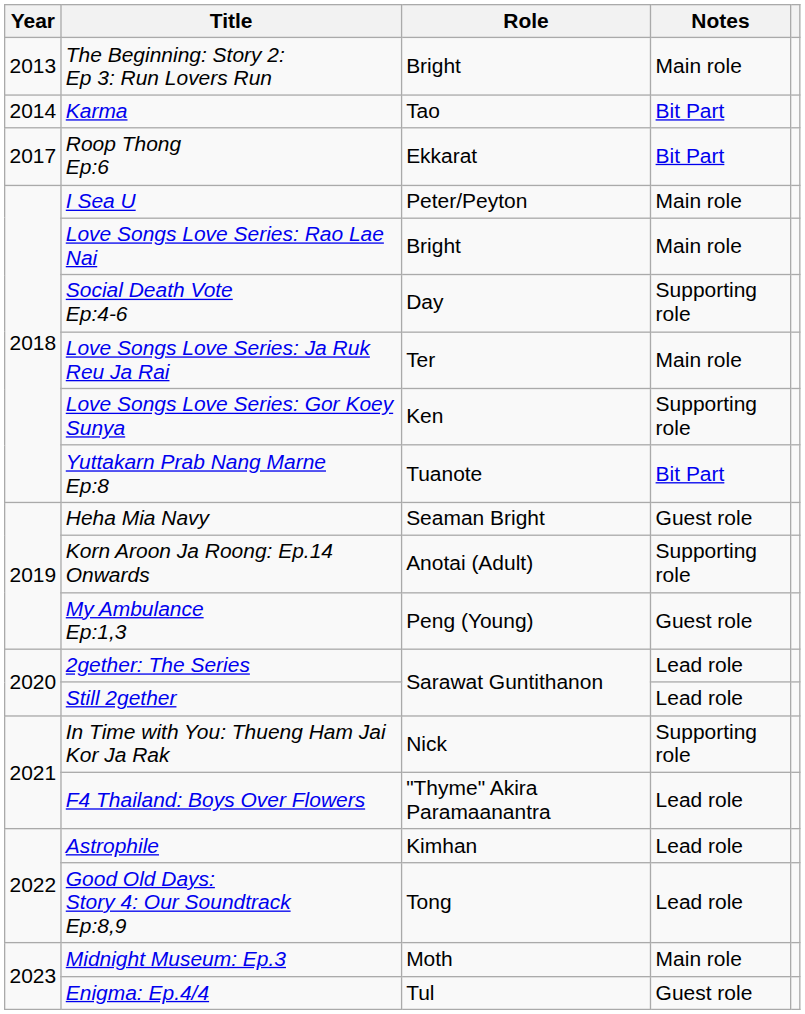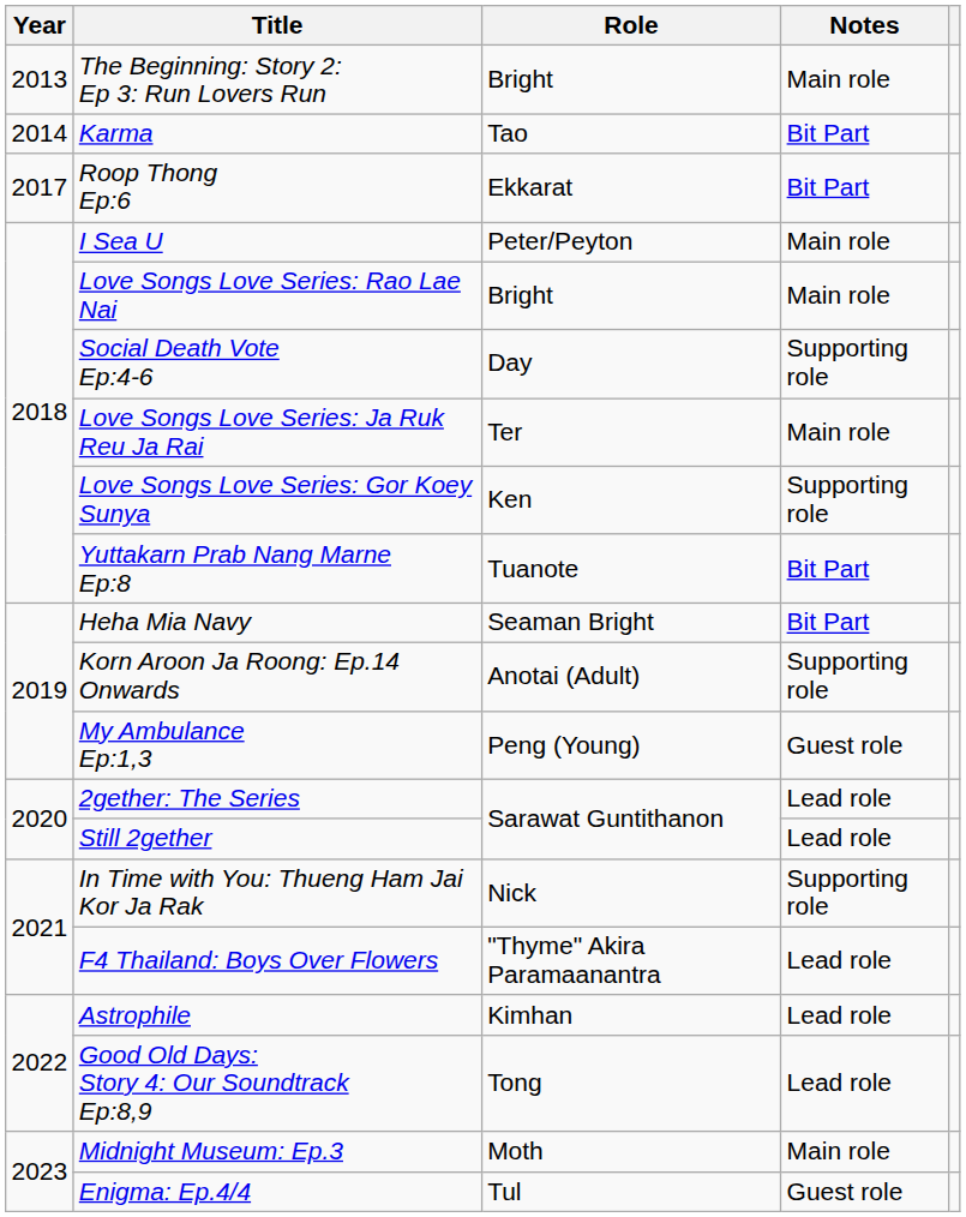 <table class="wikitable sortable plainrowheaders">
 <tr>
 <th scope="col">Year</th>
 <th scope="col">Title</th>
 <th scope="col">Role</th>
 <th scope="col" class="unsortable">Notes</th>
 <th scope="col" class="unsortable"></th>
 </tr>
 <tr>
 <td>2013</td>
 <td><em>The Beginning: Story 2:<br>Ep 3: Run Lovers Run </em></td>
 <td>Bright</td>
 <td>Main role</td>
 <td></td>
 </tr>
 <tr>
 <td>2014</td>
 <td><em><a href='#'>Karma</a></em></td>
 <td>Tao</td>
 <td><a href='#'>Bit Part</a></td>
 <td></td>
 </tr>
 <tr>
 <td>2017</td>
 <td><em>Roop Thong<br>Ep:6</em></td>
 <td>Ekkarat</td>
 <td><a href='#'>Bit Part</a></td>
 <td></td>
 </tr>
 <tr>
 <td rowspan="6">2018</td>
 <td><em><a href='#'>I Sea U</a></em></td>
 <td>Peter/Peyton</td>
 <td>Main role</td>
 <td></td>
 </tr>
 <tr>
 <td><em><a href='#'>Love Songs Love Series: Rao Lae Nai</a></em></td>
 <td>Bright</td>
 <td>Main role</td>
 <td></td>
 </tr>
 <tr>
 <td><em><a href='#'>Social Death Vote</a><br>Ep:4-6</em></td>
 <td>Day</td>
 <td>Supporting role</td>
 <td></td>
 </tr>
 <tr>
 <td><em><a href='#'>Love Songs Love Series: Ja Ruk Reu Ja Rai</a></em></td>
 <td>Ter</td>
 <td>Main role</td>
 <td></td>
 </tr>
 <tr>
 <td><em><a href='#'>Love Songs Love Series: Gor Koey Sunya</a></em></td>
 <td>Ken</td>
 <td>Supporting role</td>
 <td></td>
 </tr>
 <tr>
 <td><em><a href='#'>Yuttakarn Prab Nang Marne</a><br>Ep:8</em></td>
 <td>Tuanote</td>
 <td><a href='#'>Bit Part</a></td>
 <td></td>
 </tr>
 <tr>
 <td rowspan="3">2019</td>
 <td><em>Heha Mia Navy</em></td>
 <td>Seaman Bright</td>
-<td>Guest role</td>
+<td><a href='#'>Bit Part</a></td>
 <td></td>
 </tr>
 <tr>
 <td><em>Korn Aroon Ja Roong: Ep.14 Onwards</em></td>
 <td>Anotai (Adult)</td>
 <td>Supporting role</td>
 <td></td>
 </tr>
 <tr>
 <td><em><a href='#'>My Ambulance</a><br>Ep:1,3</em></td>
 <td>Peng (Young)</td>
 <td>Guest role</td>
 <td></td>
 </tr>
 <tr>
 <td rowspan="2">2020</td>
 <td><em><a href='#'>2gether: The Series</a></em></td>
 <td rowspan="2">Sarawat Guntithanon</td>
 <td>Lead role</td>
 <td></td>
 </tr>
 <tr>
 <td><em><a href='#'>Still 2gether</a></em></td>
 <td>Lead role</td>
 <td></td>
 </tr>
 <tr>
 <td rowspan="2">2021</td>
 <td><em>In Time with You: Thueng Ham Jai Kor Ja Rak</em></td>
 <td>Nick</td>
 <td>Supporting role</td>
 <td></td>
 </tr>
 <tr>
 <td><em><a href='#'>F4 Thailand: Boys Over Flowers</a></em></td>
 <td>"Thyme" Akira Paramaanantra</td>
 <td>Lead role</td>
 <td></td>
 </tr>
 <tr>
 <td rowspan="2">2022</td>
 <td><em><a href='#'>Astrophile</a></em></td>
 <td>Kimhan</td>
 <td>Lead role</td>
 <td></td>
 </tr>
 <tr>
 <td><em><a href='#'>Good Old Days:<br>Story 4: Our Soundtrack</a><br>Ep:8,9</em></td>
 <td>Tong</td>
 <td>Lead role</td>
 <td></td>
 </tr>
 <tr>
 <td rowspan=2>2023</td>
 <td><em><a href='#'>Midnight Museum: Ep.3</a></em></td>
 <td>Moth</td>
 <td>Main role</td>
 <td></td>
 </tr>
 <tr>
 <td><em><a href='#'>Enigma: Ep.4/4</a></em></td>
 <td>Tul</td>
 <td>Guest role</td>
 <td></td>
 </tr>
 </table>
